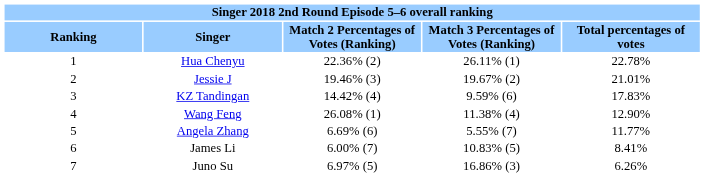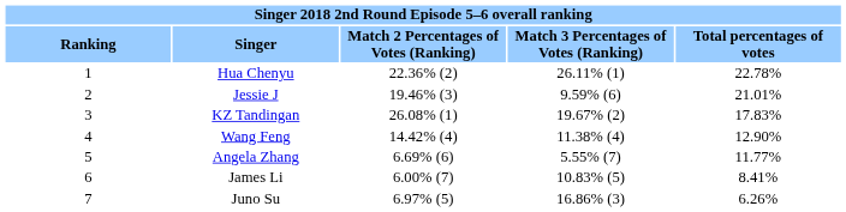 <table width="100%" style="text-align:center">
 <tr style="background:#99CCFF">
 <td colspan="5"><div><strong>Singer 2018 2nd Round Episode 5–6 overall ranking</strong></div></td>
 </tr>
 <tr style="background:#99CCFF">
 <td style="width:20%"><strong>Ranking</strong></td>
 <td style="width:20%"><strong>Singer</strong></td>
 <td style="width:20%"><strong>Match 2 Percentages of Votes (Ranking)</strong></td>
 <td style="width:20%"><strong>Match 3 Percentages of Votes (Ranking)</strong></td>
 <td style="width:20%"><strong>Total percentages of votes</strong></td>
 </tr>
 <tr>
 <td>1</td>
 <td><a href='#'>Hua Chenyu</a></td>
 <td>22.36% (2)</td>
 <td>26.11% (1)</td>
 <td>22.78%</td>
 </tr>
 <tr>
 <td>2</td>
 <td><a href='#'>Jessie J</a></td>
 <td>19.46% (3)</td>
-<td>19.67% (2)</td>
+<td>9.59% (6)</td>
 <td>21.01%</td>
 </tr>
 <tr>
 <td>3</td>
 <td><a href='#'>KZ Tandingan</a></td>
-<td>14.42% (4)</td>
-<td>9.59% (6)</td>
+<td>26.08% (1)</td>
+<td>19.67% (2)</td>
 <td>17.83%</td>
 </tr>
 <tr>
 <td>4</td>
 <td><a href='#'>Wang Feng</a></td>
-<td>26.08% (1)</td>
+<td>14.42% (4)</td>
 <td>11.38% (4)</td>
 <td>12.90%</td>
 </tr>
 <tr>
 <td>5</td>
 <td><a href='#'>Angela Zhang</a></td>
 <td>6.69% (6)</td>
 <td>5.55% (7)</td>
 <td>11.77%</td>
 </tr>
 <tr>
 <td>6</td>
 <td>James Li</td>
 <td>6.00% (7)</td>
 <td>10.83% (5)</td>
 <td>8.41%</td>
 </tr>
 <tr>
 <td>7</td>
 <td>Juno Su</td>
 <td>6.97% (5)</td>
 <td>16.86% (3)</td>
 <td>6.26%</td>
 </tr>
 </table>
